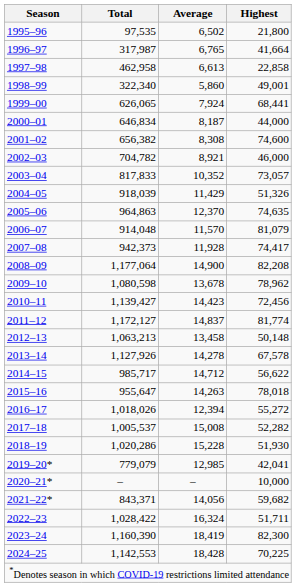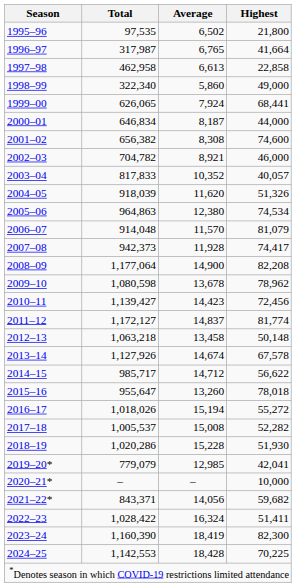 <table class=wikitable>
 <tr>
 <th scope=col>Season</th>
 <th scope=col>Total</th>
 <th scope=col>Average</th>
 <th scope=col>Highest</th>
 </tr>
 <tr>
 <td><a href='#'>1995–96</a></td>
 <td align=right>97,535</td>
 <td align=right>6,502</td>
 <td align=right>21,800</td>
 </tr>
 <tr>
 <td><a href='#'>1996–97</a></td>
 <td align=right>317,987</td>
 <td align=right>6,765</td>
 <td align=right>41,664</td>
 </tr>
 <tr>
 <td><a href='#'>1997–98</a></td>
 <td align=right>462,958</td>
 <td align=right>6,613</td>
 <td align=right>22,858</td>
 </tr>
 <tr>
 <td><a href='#'>1998–99</a></td>
 <td align=right>322,340</td>
 <td align=right>5,860</td>
-<td align=right>49,001</td>
+<td align=right>49,000</td>
 </tr>
 <tr>
 <td><a href='#'>1999–00</a></td>
 <td align=right>626,065</td>
 <td align=right>7,924</td>
 <td align=right>68,441</td>
 </tr>
 <tr>
 <td><a href='#'>2000–01</a></td>
 <td align=right>646,834</td>
 <td align=right>8,187</td>
 <td align=right>44,000</td>
 </tr>
 <tr>
 <td><a href='#'>2001–02</a></td>
 <td align=right>656,382</td>
 <td align=right>8,308</td>
 <td align=right>74,600</td>
 </tr>
 <tr>
 <td><a href='#'>2002–03</a></td>
 <td align=right>704,782</td>
 <td align=right>8,921</td>
 <td align=right>46,000</td>
 </tr>
 <tr>
 <td><a href='#'>2003–04</a></td>
 <td align=right>817,833</td>
 <td align=right>10,352</td>
-<td align=right>73,057</td>
+<td align=right>40,057</td>
 </tr>
 <tr>
 <td><a href='#'>2004–05</a></td>
 <td align=right>918,039</td>
-<td align=right>11,429</td>
+<td align=right>11,620</td>
 <td align=right>51,326</td>
 </tr>
 <tr>
 <td><a href='#'>2005–06</a></td>
 <td align=right>964,863</td>
-<td align=right>12,370</td>
-<td align=right>74,635</td>
+<td align=right>12,380</td>
+<td align=right>74,534</td>
 </tr>
 <tr>
 <td><a href='#'>2006–07</a></td>
 <td align=right>914,048</td>
 <td align=right>11,570</td>
 <td align=right>81,079</td>
 </tr>
 <tr>
 <td><a href='#'>2007–08</a></td>
 <td align=right>942,373</td>
 <td align=right>11,928</td>
 <td align=right>74,417</td>
 </tr>
 <tr>
 <td><a href='#'>2008–09</a></td>
 <td align=right>1,177,064</td>
 <td align=right>14,900</td>
 <td align=right>82,208</td>
 </tr>
 <tr>
 <td><a href='#'>2009–10</a></td>
 <td align=right>1,080,598</td>
 <td align=right>13,678</td>
 <td align=right>78,962</td>
 </tr>
 <tr>
 <td><a href='#'>2010–11</a></td>
 <td align=right>1,139,427</td>
 <td align=right>14,423</td>
 <td align=right>72,456</td>
 </tr>
 <tr>
 <td><a href='#'>2011–12</a></td>
 <td align=right>1,172,127</td>
 <td align=right>14,837</td>
 <td align=right>81,774</td>
 </tr>
 <tr>
 <td><a href='#'>2012–13</a></td>
-<td align=right>1,063,213</td>
+<td align=right>1,063,218</td>
 <td align=right>13,458</td>
 <td align=right>50,148</td>
 </tr>
 <tr>
 <td><a href='#'>2013–14</a></td>
 <td align=right>1,127,926</td>
-<td align=right>14,278</td>
+<td align=right>14,674</td>
 <td align=right>67,578</td>
 </tr>
 <tr>
 <td><a href='#'>2014–15</a></td>
 <td align=right>985,717</td>
 <td align=right>14,712</td>
 <td align=right>56,622</td>
 </tr>
 <tr>
 <td><a href='#'>2015–16</a></td>
 <td align=right>955,647</td>
-<td align=right>14,263</td>
+<td align=right>13,260</td>
 <td align=right>78,018</td>
 </tr>
 <tr>
 <td><a href='#'>2016–17</a></td>
 <td align=right>1,018,026</td>
-<td align=right>12,394</td>
+<td align=right>15,194</td>
 <td align=right>55,272</td>
 </tr>
 <tr>
 <td><a href='#'>2017–18</a></td>
 <td align=right>1,005,537</td>
 <td align=right>15,008</td>
 <td align=right>52,282</td>
 </tr>
 <tr>
 <td><a href='#'>2018–19</a></td>
 <td align=right>1,020,286</td>
 <td align=right>15,228</td>
 <td align=right>51,930</td>
 </tr>
 <tr>
 <td><a href='#'>2019–20</a>*</td>
 <td align=right>779,079</td>
 <td align=right>12,985</td>
 <td align=right>42,041</td>
 </tr>
 <tr>
 <td><a href='#'>2020–21</a>*</td>
 <td align=center>–</td>
 <td align=center>–</td>
 <td align=right>10,000</td>
 </tr>
 <tr>
 <td><a href='#'>2021–22</a>*</td>
 <td align=right>843,371</td>
 <td align=right>14,056</td>
 <td align=right>59,682</td>
 </tr>
 <tr>
 <td><a href='#'>2022–23</a></td>
 <td align=right>1,028,422</td>
 <td align=right>16,324</td>
-<td align=right>51,711</td>
+<td align=right>51,411</td>
 </tr>
 <tr>
 <td><a href='#'>2023–24</a></td>
 <td align=right>1,160,390</td>
 <td align=right>18,419</td>
 <td align=right>82,300</td>
 </tr>
 <tr>
 <td><a href='#'>2024–25</a></td>
 <td align=right>1,142,553</td>
 <td align=right>18,428</td>
 <td align=right>70,225</td>
 </tr>
 <tr>
 <td colspan="6" style="text-align:left;font-size:90%"> <sup>*</sup>Denotes season in which <a href='#'>COVID-19</a> restrictions limited attendance</td>
 </tr>
 </table>
